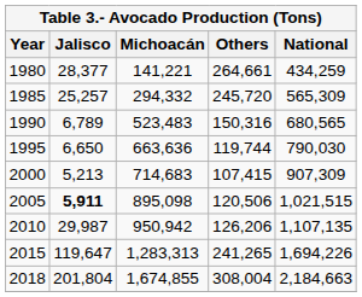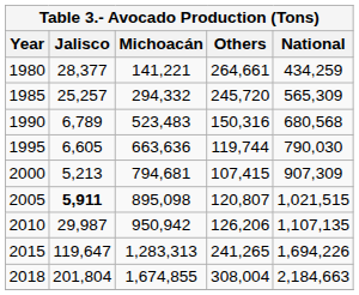 <table class="wikitable sortable" style="background:">
 <tr>
 <th colspan="11" align="center" style="background:#f5f5f5;">Table 3.- Avocado Production (Tons)</th>
 </tr>
 <tr>
 <th>Year</th>
 <th>Jalisco</th>
 <th>Michoacán</th>
 <th>Others</th>
 <th>National</th>
 </tr>
 <tr>
 <td align="center">1980</td>
 <td align="center">28,377</td>
 <td align="center">141,221</td>
 <td align="center">264,661</td>
 <td align="center">434,259</td>
 </tr>
 <tr>
 <td align="center">1985</td>
 <td align="center">25,257</td>
 <td align="center">294,332</td>
 <td align="center">245,720</td>
 <td align="center">565,309</td>
 </tr>
 <tr>
 <td align="center">1990</td>
 <td align="center">6,789</td>
 <td align="center">523,483</td>
 <td align="center">150,316</td>
-<td align="center">680,565</td>
+<td align="center">680,568</td>
 </tr>
 <tr>
 <td align="center">1995</td>
-<td align="center">6,650</td>
+<td align="center">6,605</td>
 <td align="center">663,636</td>
 <td align="center">119,744</td>
 <td align="center">790,030</td>
 </tr>
 <tr>
 <td align="center">2000</td>
 <td align="center">5,213</td>
-<td align="center">714,683</td>
+<td align="center">794,681</td>
 <td align="center">107,415</td>
 <td align="center">907,309</td>
 </tr>
 <tr>
 <td align="center">2005</td>
 <td align="center"><strong>5,911</strong></td>
 <td align="center">895,098</td>
-<td align="center">120,506</td>
+<td align="center">120,807</td>
 <td align="center">1,021,515</td>
 </tr>
 <tr>
 <td align="center">2010</td>
 <td align="center">29,987</td>
 <td align="center">950,942</td>
 <td align="center">126,206</td>
 <td align="center">1,107,135</td>
 </tr>
 <tr>
 <td align="center">2015</td>
 <td align="center">119,647</td>
 <td align="center">1,283,313</td>
 <td align="center">241,265</td>
 <td align="center">1,694,226</td>
 </tr>
 <tr>
 <td align="center">2018</td>
 <td align="center">201,804</td>
 <td align="center">1,674,855</td>
 <td align="center">308,004</td>
 <td align="center">2,184,663</td>
 </tr>
 <tr>
 </tr>
 </table>
